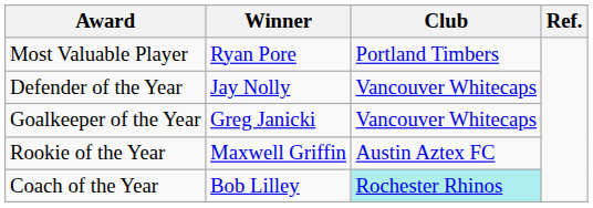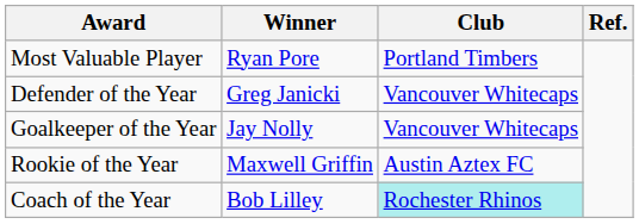 <table class="wikitable">
 <tr>
 <th>Award</th>
 <th>Winner</th>
 <th>Club</th>
 <th>Ref.</th>
 </tr>
 <tr>
 <td>Most Valuable Player</td>
 <td> <a href='#'>Ryan Pore</a></td>
 <td><a href='#'>Portland Timbers</a></td>
 <td rowspan="5" align="center"></td>
 </tr>
 <tr>
 <td>Defender of the Year</td>
-<td> <a href='#'>Jay Nolly</a></td>
+<td> <a href='#'>Greg Janicki</a></td>
 <td><a href='#'>Vancouver Whitecaps</a></td>
 </tr>
 <tr>
 <td>Goalkeeper of the Year</td>
-<td> <a href='#'>Greg Janicki</a></td>
+<td> <a href='#'>Jay Nolly</a></td>
 <td><a href='#'>Vancouver Whitecaps</a></td>
 </tr>
 <tr>
 <td>Rookie of the Year</td>
 <td> <a href='#'>Maxwell Griffin</a></td>
 <td><a href='#'>Austin Aztex FC</a></td>
 </tr>
 <tr>
 <td>Coach of the Year</td>
 <td> <a href='#'>Bob Lilley</a></td>
 <td style="background: paleturquoise;"><a href='#'>Rochester Rhinos</a></td>
 </tr>
 </table>
